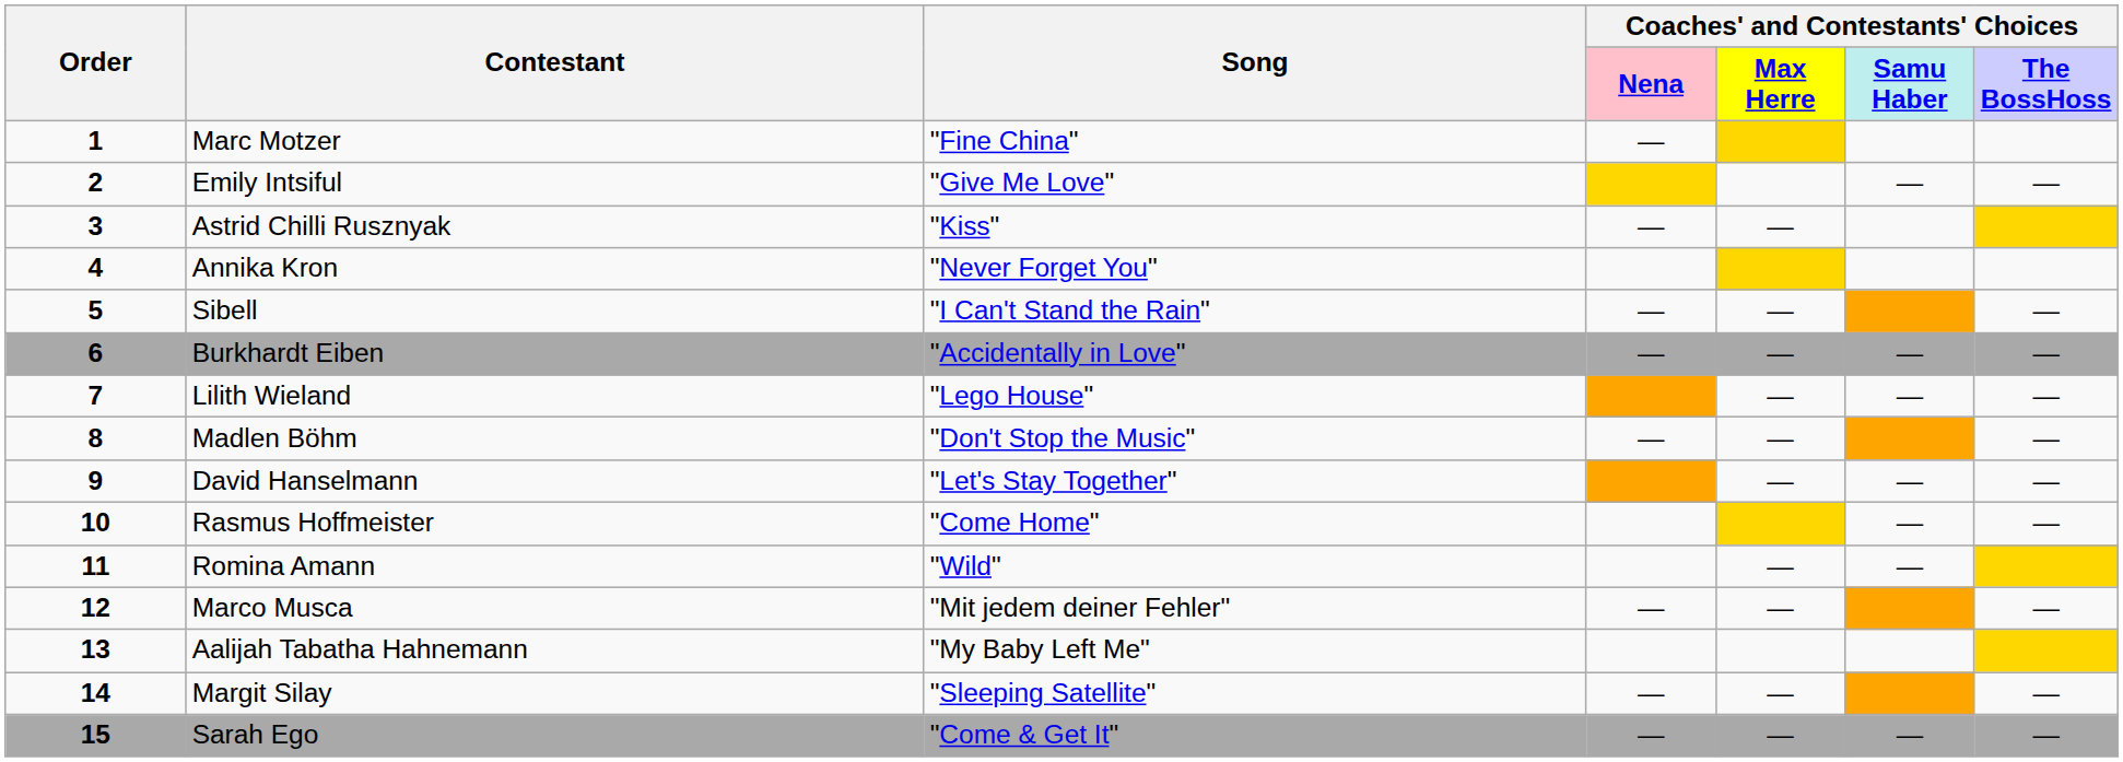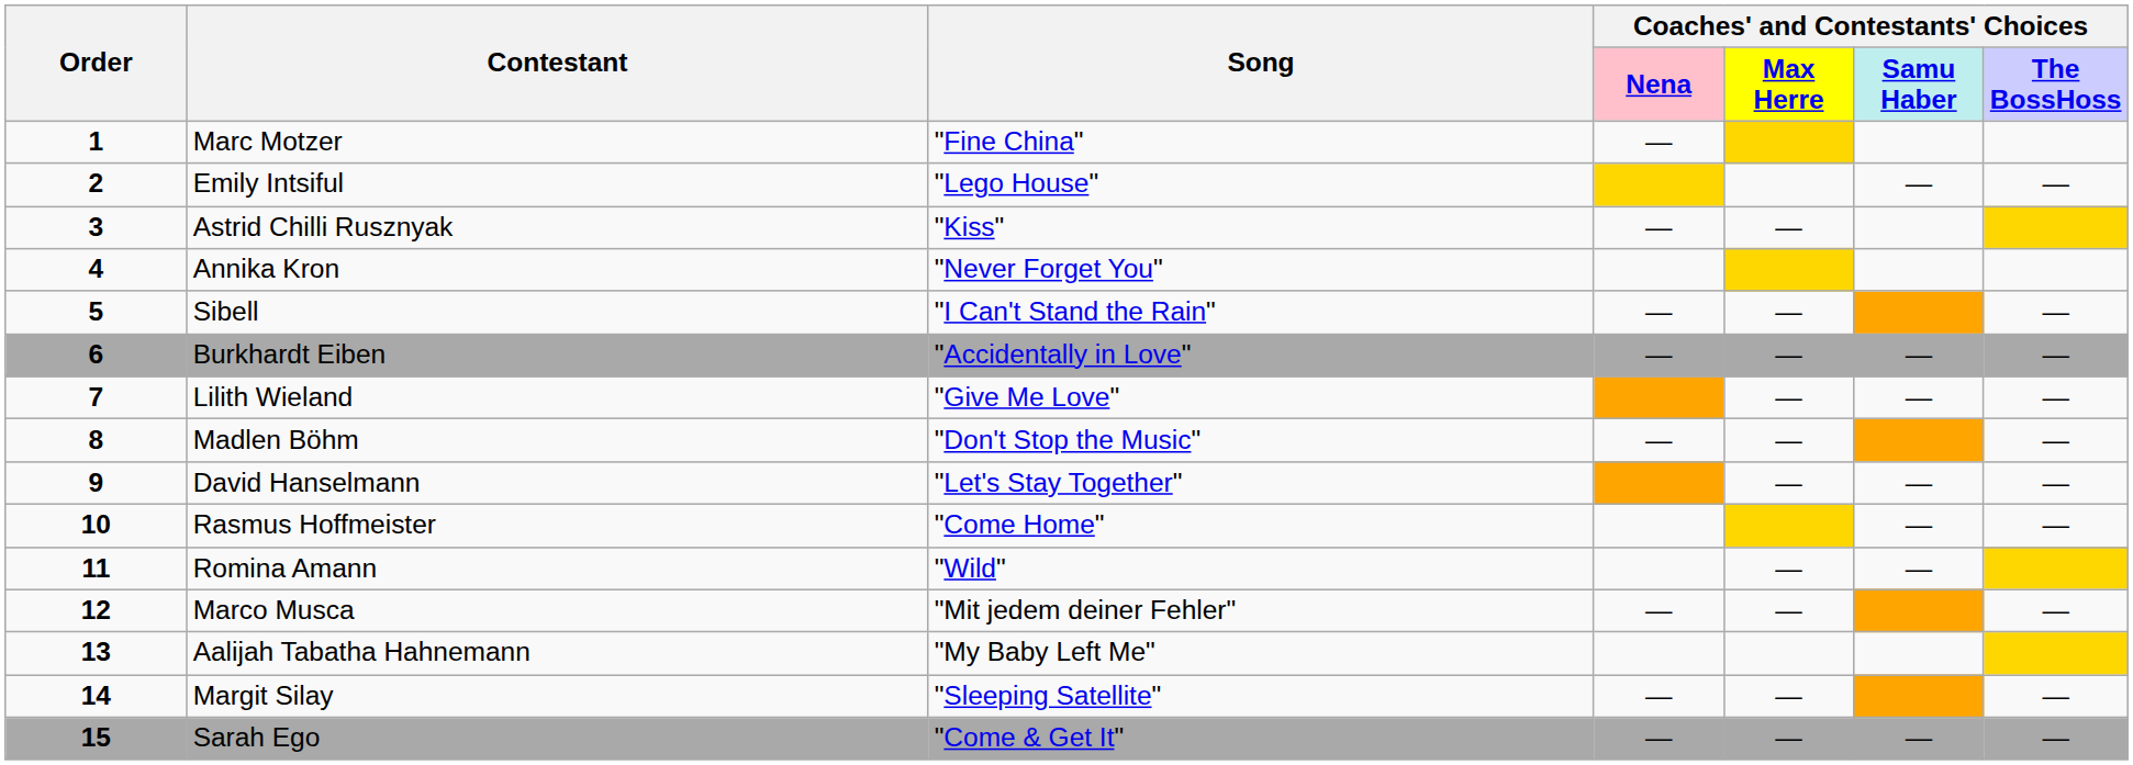 <table class="wikitable" style="width:100%;">
 <tr>
 <th rowspan=2>Order</th>
 <th rowspan=2>Contestant</th>
 <th rowspan=2>Song</th>
 <th colspan=4>Coaches' and Contestants' Choices</th>
 </tr>
 <tr>
 <th style="background-color:pink" width="70"><a href='#'>Nena</a></th>
 <th style="background-color: yellow" width="70"><a href='#'>Max Herre</a></th>
 <th style="background-color:#bfeeee" width="70"><a href='#'>Samu Haber</a></th>
 <th style="background-color:#ccf" width="70"><a href='#'>The BossHoss</a></th>
 </tr>
 <tr>
 <td align="center"><strong>1</strong></td>
 <td>Marc Motzer</td>
 <td>"<a href='#'>Fine China</a>"</td>
 <td align="center">—</td>
 <td style="background:gold;text-align:center;"></td>
 <td style=";text-align:center;"></td>
 <td style=";text-align:center;"></td>
 </tr>
 <tr>
 <td align="center"><strong>2</strong></td>
 <td>Emily Intsiful</td>
-<td>"<a href='#'>Give Me Love</a>"</td>
+<td>"<a href='#'>Lego House</a>"</td>
 <td style="background:gold;text-align:center;"></td>
 <td style=";text-align:center;"></td>
 <td align="center">—</td>
 <td align="center">—</td>
 </tr>
 <tr>
 <td align="center"><strong>3</strong></td>
 <td>Astrid Chilli Rusznyak</td>
 <td>"<a href='#'>Kiss</a>"</td>
 <td align="center">—</td>
 <td align="center">—</td>
 <td style=";text-align:center;"></td>
 <td style="background:gold;text-align:center;"></td>
 </tr>
 <tr>
 <td align="center"><strong>4</strong></td>
 <td>Annika Kron</td>
 <td>"<a href='#'>Never Forget You</a>"</td>
 <td style=";text-align:center;"></td>
 <td style="background:gold;text-align:center;"></td>
 <td style=";text-align:center;"></td>
 <td style=";text-align:center;"></td>
 </tr>
 <tr>
 <td align="center"><strong>5</strong></td>
 <td>Sibell</td>
 <td>"<a href='#'>I Can't Stand the Rain</a>"</td>
 <td align="center">—</td>
 <td align="center">—</td>
 <td style="background:orange;text-align:center;"></td>
 <td align="center">—</td>
 </tr>
 <tr bgcolor=darkgrey>
 <td align="center"><strong>6</strong></td>
 <td>Burkhardt Eiben</td>
 <td>"<a href='#'>Accidentally in Love</a>"</td>
 <td align="center">—</td>
 <td align="center">—</td>
 <td align="center">—</td>
 <td align="center">—</td>
 </tr>
 <tr>
 <td align="center"><strong>7</strong></td>
 <td>Lilith Wieland</td>
-<td>"<a href='#'>Lego House</a>"</td>
+<td>"<a href='#'>Give Me Love</a>"</td>
 <td style="background:orange;text-align:center;"></td>
 <td align="center">—</td>
 <td align="center">—</td>
 <td align="center">—</td>
 </tr>
 <tr>
 <td align="center"><strong>8</strong></td>
 <td>Madlen Böhm</td>
 <td>"<a href='#'>Don't Stop the Music</a>"</td>
 <td align="center">—</td>
 <td align="center">—</td>
 <td style="background:orange;text-align:center;"></td>
 <td align="center">—</td>
 </tr>
 <tr>
 <td align="center"><strong>9</strong></td>
 <td>David Hanselmann</td>
 <td>"<a href='#'>Let's Stay Together</a>"</td>
 <td style="background:orange;text-align:center;"></td>
 <td align="center">—</td>
 <td align="center">—</td>
 <td align="center">—</td>
 </tr>
 <tr>
 <td align="center"><strong>10</strong></td>
 <td>Rasmus Hoffmeister</td>
 <td>"<a href='#'>Come Home</a>"</td>
 <td style=";text-align:center;"></td>
 <td style="background:gold;text-align:center;"></td>
 <td align="center">—</td>
 <td align="center">—</td>
 </tr>
 <tr>
 <td align="center"><strong>11</strong></td>
 <td>Romina Amann</td>
 <td>"<a href='#'>Wild</a>"</td>
 <td style=";text-align:center;"></td>
 <td align="center">—</td>
 <td align="center">—</td>
 <td style="background:gold;text-align:center;"></td>
 </tr>
 <tr>
 <td align="center"><strong>12</strong></td>
 <td>Marco Musca</td>
 <td>"Mit jedem deiner Fehler"</td>
 <td align="center">—</td>
 <td align="center">—</td>
 <td style="background:orange;text-align:center;"></td>
 <td align="center">—</td>
 </tr>
 <tr>
 <td align="center"><strong>13</strong></td>
 <td>Aalijah Tabatha Hahnemann</td>
 <td>"My Baby Left Me"</td>
 <td style=";text-align:center;"></td>
 <td style=";text-align:center;"></td>
 <td style=";text-align:center;"></td>
 <td style="background:gold;text-align:center;"></td>
 </tr>
 <tr>
 <td align="center"><strong>14</strong></td>
 <td>Margit Silay</td>
 <td>"<a href='#'>Sleeping Satellite</a>"</td>
 <td align="center">—</td>
 <td align="center">—</td>
 <td style="background:orange;text-align:center;"></td>
 <td align="center">—</td>
 </tr>
 <tr bgcolor=darkgrey>
 <td align="center"><strong>15</strong></td>
 <td>Sarah Ego</td>
 <td>"<a href='#'>Come & Get It</a>"</td>
 <td align="center">—</td>
 <td align="center">—</td>
 <td align="center">—</td>
 <td align="center">—</td>
 </tr>
 </table>
